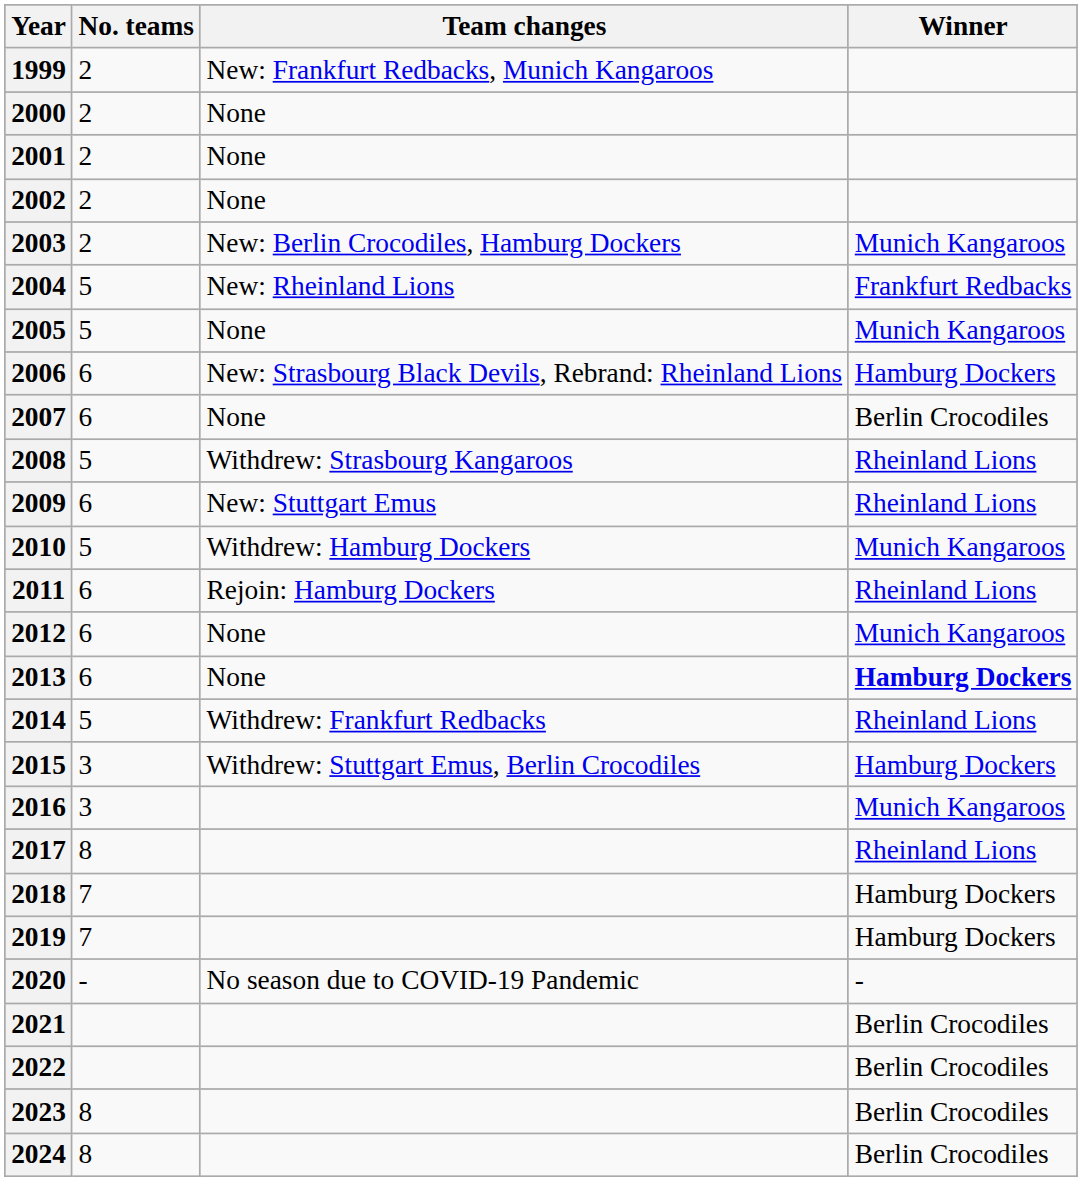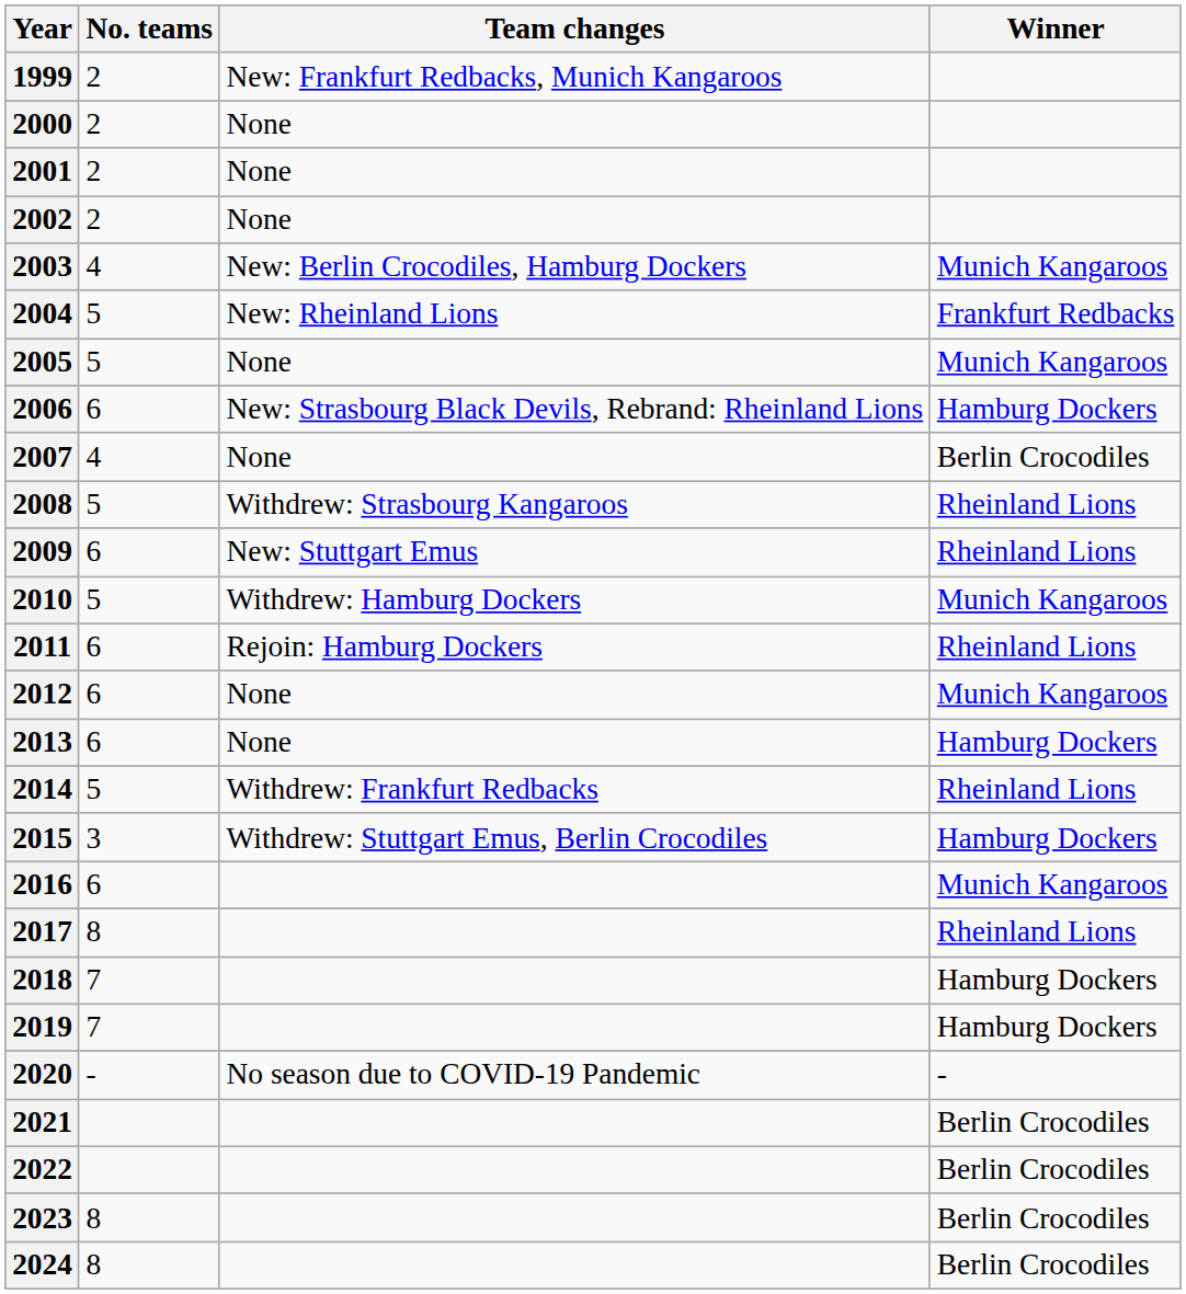 <table class="wikitable">
 <tr>
 <th>Year</th>
 <th>No. teams</th>
 <th>Team changes</th>
 <th>Winner</th>
 </tr>
 <tr>
 <th>1999</th>
 <td>2</td>
 <td>New: <a href='#'>Frankfurt Redbacks</a>, <a href='#'>Munich Kangaroos</a></td>
 <td></td>
 </tr>
 <tr>
 <th>2000</th>
 <td>2</td>
 <td>None</td>
 <td></td>
 </tr>
 <tr>
 <th>2001</th>
 <td>2</td>
 <td>None</td>
 <td></td>
 </tr>
 <tr>
 <th>2002</th>
 <td>2</td>
 <td>None</td>
 <td></td>
 </tr>
 <tr>
 <th>2003</th>
-<td>2</td>
+<td>4</td>
 <td>New: <a href='#'>Berlin Crocodiles</a>, <a href='#'>Hamburg Dockers</a></td>
 <td><a href='#'>Munich Kangaroos</a></td>
 </tr>
 <tr>
 <th>2004</th>
 <td>5</td>
 <td>New: <a href='#'>Rheinland Lions</a></td>
 <td><a href='#'>Frankfurt Redbacks</a></td>
 </tr>
 <tr>
 <th>2005</th>
 <td>5</td>
 <td>None</td>
 <td><a href='#'>Munich Kangaroos</a></td>
 </tr>
 <tr>
 <th>2006</th>
 <td>6</td>
 <td>New: <a href='#'>Strasbourg Black Devils</a>, Rebrand: <a href='#'>Rheinland Lions</a></td>
 <td><a href='#'>Hamburg Dockers</a></td>
 </tr>
 <tr>
 <th>2007</th>
-<td>6</td>
+<td>4</td>
 <td>None</td>
 <td>Berlin Crocodiles</td>
 </tr>
 <tr>
 <th>2008</th>
 <td>5</td>
 <td>Withdrew: <a href='#'>Strasbourg Kangaroos</a></td>
 <td><a href='#'>Rheinland Lions</a></td>
 </tr>
 <tr>
 <th>2009</th>
 <td>6</td>
 <td>New: <a href='#'>Stuttgart Emus</a></td>
 <td><a href='#'>Rheinland Lions</a></td>
 </tr>
 <tr>
 <th>2010</th>
 <td>5</td>
 <td>Withdrew: <a href='#'>Hamburg Dockers</a></td>
 <td><a href='#'>Munich Kangaroos</a></td>
 </tr>
 <tr>
 <th>2011</th>
 <td>6</td>
 <td>Rejoin: <a href='#'>Hamburg Dockers</a></td>
 <td><a href='#'>Rheinland Lions</a></td>
 </tr>
 <tr>
 <th>2012</th>
 <td>6</td>
 <td>None</td>
 <td><a href='#'>Munich Kangaroos</a></td>
 </tr>
 <tr>
 <th>2013</th>
 <td>6</td>
 <td>None</td>
-<td><strong><a href='#'>Hamburg Dockers</a></strong></td>
+<td><a href='#'>Hamburg Dockers</a></td>
 </tr>
 <tr>
 <th>2014</th>
 <td>5</td>
 <td>Withdrew: <a href='#'>Frankfurt Redbacks</a></td>
 <td><a href='#'>Rheinland Lions</a></td>
 </tr>
 <tr>
 <th>2015</th>
 <td>3</td>
 <td>Withdrew: <a href='#'>Stuttgart Emus</a>, <a href='#'>Berlin Crocodiles</a></td>
 <td><a href='#'>Hamburg Dockers</a></td>
 </tr>
 <tr>
 <th>2016</th>
-<td>3</td>
+<td>6</td>
 <td></td>
 <td><a href='#'>Munich Kangaroos</a></td>
 </tr>
 <tr>
 <th>2017</th>
 <td>8</td>
 <td></td>
 <td><a href='#'>Rheinland Lions</a></td>
 </tr>
 <tr>
 <th>2018</th>
 <td>7</td>
 <td></td>
 <td>Hamburg Dockers</td>
 </tr>
 <tr>
 <th>2019</th>
 <td>7</td>
 <td></td>
 <td>Hamburg Dockers</td>
 </tr>
 <tr>
 <th>2020</th>
 <td>-</td>
 <td>No season due to COVID-19 Pandemic</td>
 <td>-</td>
 </tr>
 <tr>
 <th>2021</th>
 <td></td>
 <td></td>
 <td>Berlin Crocodiles</td>
 </tr>
 <tr>
 <th>2022</th>
 <td></td>
 <td></td>
 <td>Berlin Crocodiles</td>
 </tr>
 <tr>
 <th>2023</th>
 <td>8</td>
 <td></td>
 <td>Berlin Crocodiles</td>
 </tr>
 <tr>
 <th>2024</th>
 <td>8</td>
 <td></td>
 <td>Berlin Crocodiles</td>
 </tr>
 </table>
